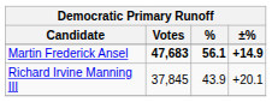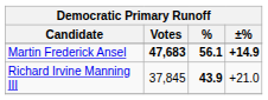 <table class="wikitable" align="left" style="margin: 1em 1em 1em 0; background: #f9f9f9; font-size: 95%;">
 <tr style="background-color:#E9E9E9">
 <th colspan="4">Democratic Primary Runoff</th>
 </tr>
 <tr style="background-color:#E9E9E9">
 <th colspan="1" style="width: 170px">Candidate</th>
 <th style="width: 50px">Votes</th>
 <th style="width: 40px">%</th>
 <th style="width: 40px">±%</th>
 </tr>
 <tr>
 </tr>
 <tr>
 <td><a href='#'>Martin Frederick Ansel</a></td>
 <td align="right"><strong>47,683</strong></td>
 <td align="right"><strong>56.1</strong></td>
 <td align="right"><strong>+14.9</strong></td>
 </tr>
 <tr>
 <td><a href='#'>Richard Irvine Manning III</a></td>
 <td align="right">37,845</td>
-<td align="right">43.9</td>
-<td align="right">+20.1</td>
+<td align="right"><strong>43.9</strong></td>
+<td align="right">+21.0</td>
 </tr>
 <tr>
 </tr>
 </table>
